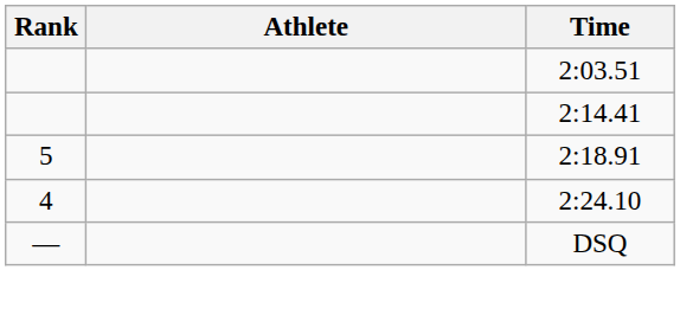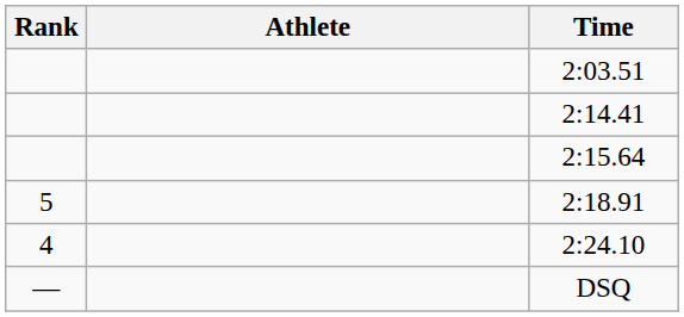 <table class=wikitable style="text-align:center">
 <tr>
 <th width=40>Rank</th>
 <th width=250>Athlete</th>
 <th width=80>Time</th>
 </tr>
 <tr>
 <td></td>
 <td align=left></td>
 <td>2:03.51</td>
 </tr>
 <tr>
 <td></td>
 <td align=left></td>
 <td>2:14.41</td>
 </tr>
 <tr>
+<td></td>
+<td align=left></td>
+<td>2:15.64</td>
+</tr>
+<tr>
 <td>5</td>
 <td align=left></td>
 <td>2:18.91</td>
 </tr>
 <tr>
 <td>4</td>
 <td align=left></td>
 <td>2:24.10</td>
 </tr>
 <tr>
 <td>—</td>
 <td align=left></td>
 <td>DSQ</td>
 </tr>
 </table>
